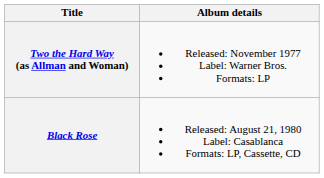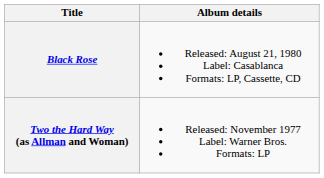 <table class="wikitable plainrowheaders" style="text-align:center;">
 <tr>
 <th scope="col" style="width:12em;">Title</th>
 <th scope="col" style="width:16em;">Album details</th>
 </tr>
 <tr>
+<th scope="row"><em><a href='#'>Black Rose</a></em></th>
+<td><br><ul><li>Released: August 21, 1980</li><li>Label: Casablanca</li><li>Formats: LP, Cassette, CD</li></ul></td>
+</tr>
+<tr>
 <th scope="row"><em><a href='#'>Two the Hard Way</a></em><br><span>(as <a href='#'>Allman</a> and Woman)</span></th>
 <td><br><ul><li>Released: November 1977</li><li>Label: Warner Bros.</li><li>Formats: LP</li></ul></td>
 </tr>
-<tr>
-<th scope="row"><em><a href='#'>Black Rose</a></em></th>
-<td><br><ul><li>Released: August 21, 1980</li><li>Label: Casablanca</li><li>Formats: LP, Cassette, CD</li></ul></td>
-</tr>
 </table>
